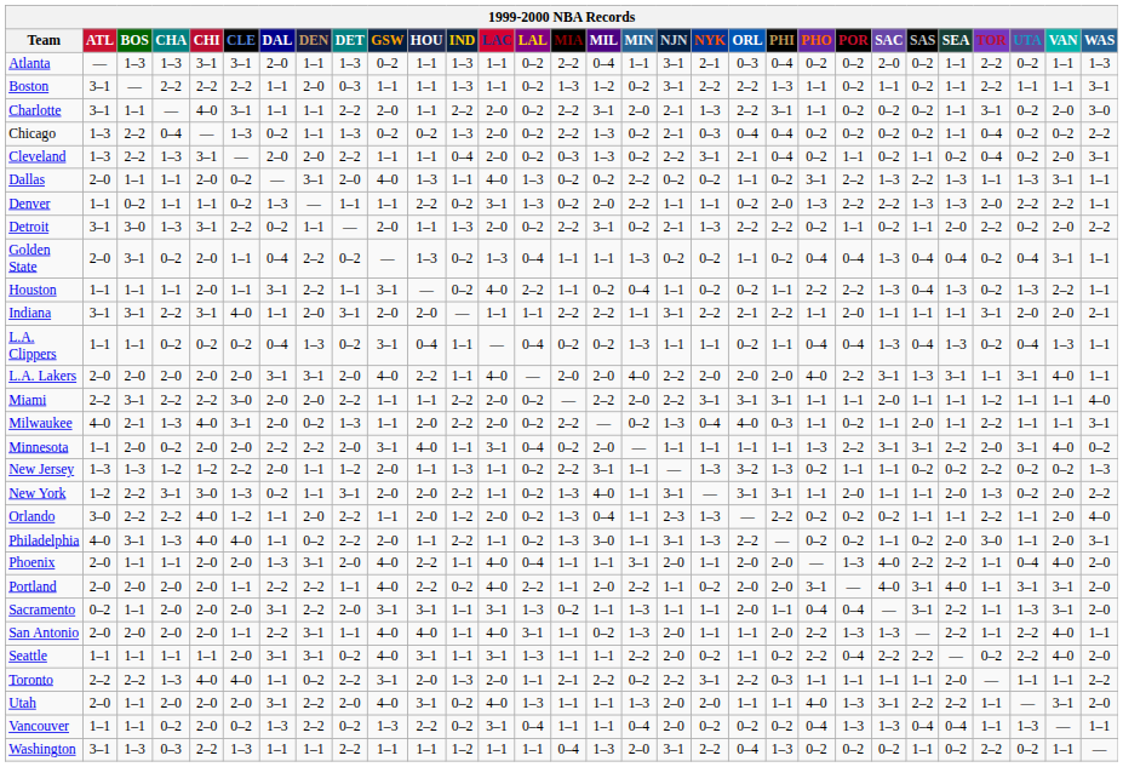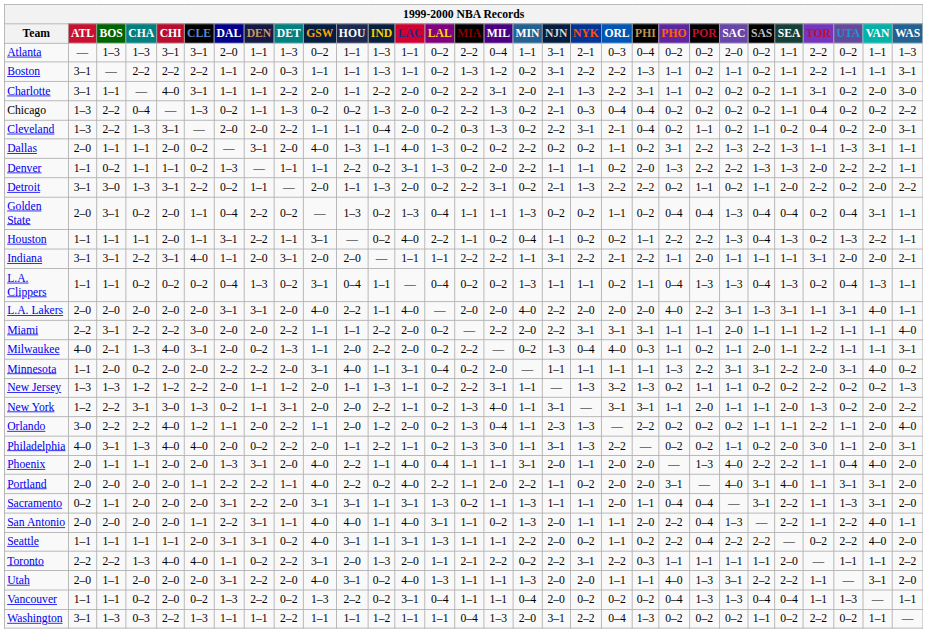 <table class="wikitable" style="font-size:90%; text-align:center;">
 <tr>
 <th colspan=30>1999-2000 NBA Records</th>
 </tr>
 <tr>
 <th width=100>Team</th>
 <th style="background:#CA102F;color:#FFFFFF;width=35">ATL</th>
 <th style="background:#006400;color:#FFFFFF;width=35">BOS</th>
 <th style="background:#008080;color:#FFFFFF;width=35">CHA</th>
 <th style="background:#BA0C2F;color:#FFFFFF;width=35">CHI</th>
 <th style="background:#000000;color:#5787DC;width=35">CLE</th>
 <th style="background:#00008B;color:#FFFFFF;width=35">DAL</th>
 <th style="background:#141A44;color:#C69966;width=35">DEN</th>
 <th style="background:#008080;color:#FFFFFF;width=35">DET</th>
 <th style="background:#031E41;color:#FEA302;width=35">GSW</th>
 <th style="background:#1D2951;color:#FFFFFF;width=35">HOU</th>
 <th style="background:#081F3F;color:#FDCC04;width=35">IND</th>
 <th style="background:#D40032;color:#1A2E8B;width=35">LAC</th>
 <th style="background:#800080;color:#FFD700;width=35">LAL</th>
 <th style="background:#000000;color:#8B0000;width=35">MIA</th>
 <th style="background:#4B0082;color:#FFFFFF;width=35">MIL</th>
 <th style="background:#236192;color:#FFFFFF;width=35">MIN</th>
 <th style="background:#031E41;color:#CED5DD;width=35">NJN</th>
 <th style="background:#003593;color:#FF4F03;width=35">NYK</th>
 <th style="background:#0056B5;color:#FFFFFF;width=35">ORL</th>
 <th style="background:#000000;color:#BB9754;width=35">PHI</th>
 <th style="background:#5F24A0;color:#FF6303;width=35">PHO</th>
 <th style="background:#000000;color:#C90F2E;width=35">POR</th>
 <th style="background:#6846A8;color:#FFFFFF;width=35">SAC</th>
 <th style="background:#000000;color:#C0C0C0;width=35">SAS</th>
 <th style="background:#173F36;color:#FFFFFF;width=35">SEA</th>
 <th style="background:#7436BF;color:#BE0F34;width=35">TOR</th>
 <th style="background:#644A9C;color:#149BC7;width=35">UTA</th>
 <th style="background:#00B2AA;color:#FFFFFF;width=35">VAN</th>
 <th style="background:#236192;color:#FFFFFF;width=35">WAS</th>
 </tr>
 <tr>
 <td style="text-align:left;"><a href='#'>Atlanta</a></td>
 <td>—</td>
 <td>1–3</td>
 <td>1–3</td>
 <td>3–1</td>
 <td>3–1</td>
 <td>2–0</td>
 <td>1–1</td>
 <td>1–3</td>
 <td>0–2</td>
 <td>1–1</td>
 <td>1–3</td>
 <td>1–1</td>
 <td>0–2</td>
 <td>2–2</td>
 <td>0–4</td>
 <td>1–1</td>
 <td>3–1</td>
 <td>2–1</td>
 <td>0–3</td>
 <td>0–4</td>
 <td>0–2</td>
 <td>0–2</td>
 <td>2–0</td>
 <td>0–2</td>
 <td>1–1</td>
 <td>2–2</td>
 <td>0–2</td>
 <td>1–1</td>
 <td>1–3</td>
 </tr>
 <tr>
 <td style="text-align:left;"><a href='#'>Boston</a></td>
 <td>3–1</td>
 <td>—</td>
 <td>2–2</td>
 <td>2–2</td>
 <td>2–2</td>
 <td>1–1</td>
 <td>2–0</td>
 <td>0–3</td>
 <td>1–1</td>
 <td>1–1</td>
 <td>1–3</td>
 <td>1–1</td>
 <td>0–2</td>
 <td>1–3</td>
 <td>1–2</td>
 <td>0–2</td>
 <td>3–1</td>
 <td>2–2</td>
 <td>2–2</td>
 <td>1–3</td>
 <td>1–1</td>
 <td>0–2</td>
 <td>1–1</td>
 <td>0–2</td>
 <td>1–1</td>
 <td>2–2</td>
 <td>1–1</td>
 <td>1–1</td>
 <td>3–1</td>
 </tr>
 <tr>
 <td style="text-align:left;"><a href='#'>Charlotte</a></td>
 <td>3–1</td>
 <td>1–1</td>
 <td>—</td>
 <td>4–0</td>
 <td>3–1</td>
 <td>1–1</td>
 <td>1–1</td>
 <td>2–2</td>
 <td>2–0</td>
 <td>1–1</td>
 <td>2–2</td>
 <td>2–0</td>
 <td>0–2</td>
 <td>2–2</td>
 <td>3–1</td>
 <td>2–0</td>
 <td>2–1</td>
 <td>1–3</td>
 <td>2–2</td>
 <td>3–1</td>
 <td>1–1</td>
 <td>0–2</td>
 <td>0–2</td>
 <td>0–2</td>
 <td>1–1</td>
 <td>3–1</td>
 <td>0–2</td>
 <td>2–0</td>
 <td>3–0</td>
 </tr>
 <tr>
 <td style="text-align:left;">Chicago</td>
 <td>1–3</td>
 <td>2–2</td>
 <td>0–4</td>
 <td>—</td>
 <td>1–3</td>
 <td>0–2</td>
 <td>1–1</td>
 <td>1–3</td>
 <td>0–2</td>
 <td>0–2</td>
 <td>1–3</td>
 <td>2–0</td>
 <td>0–2</td>
 <td>2–2</td>
 <td>1–3</td>
 <td>0–2</td>
 <td>2–1</td>
 <td>0–3</td>
 <td>0–4</td>
 <td>0–4</td>
 <td>0–2</td>
 <td>0–2</td>
 <td>0–2</td>
 <td>0–2</td>
 <td>1–1</td>
 <td>0–4</td>
 <td>0–2</td>
 <td>0–2</td>
 <td>2–2</td>
 </tr>
 <tr>
 <td style="text-align:left;"><a href='#'>Cleveland</a></td>
 <td>1–3</td>
 <td>2–2</td>
 <td>1–3</td>
 <td>3–1</td>
 <td>—</td>
 <td>2–0</td>
 <td>2–0</td>
 <td>2–2</td>
 <td>1–1</td>
 <td>1–1</td>
 <td>0–4</td>
 <td>2–0</td>
 <td>0–2</td>
 <td>0–3</td>
 <td>1–3</td>
 <td>0–2</td>
 <td>2–2</td>
 <td>3–1</td>
 <td>2–1</td>
 <td>0–4</td>
 <td>0–2</td>
 <td>1–1</td>
 <td>0–2</td>
 <td>1–1</td>
 <td>0–2</td>
 <td>0–4</td>
 <td>0–2</td>
 <td>2–0</td>
 <td>3–1</td>
 </tr>
 <tr>
 <td style="text-align:left;"><a href='#'>Dallas</a></td>
 <td>2–0</td>
 <td>1–1</td>
 <td>1–1</td>
 <td>2–0</td>
 <td>0–2</td>
 <td>—</td>
 <td>3–1</td>
 <td>2–0</td>
 <td>4–0</td>
 <td>1–3</td>
 <td>1–1</td>
 <td>4–0</td>
 <td>1–3</td>
 <td>0–2</td>
 <td>0–2</td>
 <td>2–2</td>
 <td>0–2</td>
 <td>0–2</td>
 <td>1–1</td>
 <td>0–2</td>
 <td>3–1</td>
 <td>2–2</td>
 <td>1–3</td>
 <td>2–2</td>
 <td>1–3</td>
 <td>1–1</td>
 <td>1–3</td>
 <td>3–1</td>
 <td>1–1</td>
 </tr>
 <tr>
 <td style="text-align:left;"><a href='#'>Denver</a></td>
 <td>1–1</td>
 <td>0–2</td>
 <td>1–1</td>
 <td>1–1</td>
 <td>0–2</td>
 <td>1–3</td>
 <td>—</td>
 <td>1–1</td>
 <td>1–1</td>
 <td>2–2</td>
 <td>0–2</td>
 <td>3–1</td>
 <td>1–3</td>
 <td>0–2</td>
 <td>2–0</td>
 <td>2–2</td>
 <td>1–1</td>
 <td>1–1</td>
 <td>0–2</td>
 <td>2–0</td>
 <td>1–3</td>
 <td>2–2</td>
 <td>2–2</td>
 <td>1–3</td>
 <td>1–3</td>
 <td>2–0</td>
 <td>2–2</td>
 <td>2–2</td>
 <td>1–1</td>
 </tr>
 <tr>
 <td style="text-align:left;"><a href='#'>Detroit</a></td>
 <td>3–1</td>
 <td>3–0</td>
 <td>1–3</td>
 <td>3–1</td>
 <td>2–2</td>
 <td>0–2</td>
 <td>1–1</td>
 <td>—</td>
 <td>2–0</td>
 <td>1–1</td>
 <td>1–3</td>
 <td>2–0</td>
 <td>0–2</td>
 <td>2–2</td>
 <td>3–1</td>
 <td>0–2</td>
 <td>2–1</td>
 <td>1–3</td>
 <td>2–2</td>
 <td>2–2</td>
 <td>0–2</td>
 <td>1–1</td>
 <td>0–2</td>
 <td>1–1</td>
 <td>2–0</td>
 <td>2–2</td>
 <td>0–2</td>
 <td>2–0</td>
 <td>2–2</td>
 </tr>
 <tr>
 <td style="text-align:left;"><a href='#'>Golden State</a></td>
 <td>2–0</td>
 <td>3–1</td>
 <td>0–2</td>
 <td>2–0</td>
 <td>1–1</td>
 <td>0–4</td>
 <td>2–2</td>
 <td>0–2</td>
 <td>—</td>
 <td>1–3</td>
 <td>0–2</td>
 <td>1–3</td>
 <td>0–4</td>
 <td>1–1</td>
 <td>1–1</td>
 <td>1–3</td>
 <td>0–2</td>
 <td>0–2</td>
 <td>1–1</td>
 <td>0–2</td>
 <td>0–4</td>
 <td>0–4</td>
 <td>1–3</td>
 <td>0–4</td>
 <td>0–4</td>
 <td>0–2</td>
 <td>0–4</td>
 <td>3–1</td>
 <td>1–1</td>
 </tr>
 <tr>
 <td style="text-align:left;"><a href='#'>Houston</a></td>
 <td>1–1</td>
 <td>1–1</td>
 <td>1–1</td>
 <td>2–0</td>
 <td>1–1</td>
 <td>3–1</td>
 <td>2–2</td>
 <td>1–1</td>
 <td>3–1</td>
 <td>—</td>
 <td>0–2</td>
 <td>4–0</td>
 <td>2–2</td>
 <td>1–1</td>
 <td>0–2</td>
 <td>0–4</td>
 <td>1–1</td>
 <td>0–2</td>
 <td>0–2</td>
 <td>1–1</td>
 <td>2–2</td>
 <td>2–2</td>
 <td>1–3</td>
 <td>0–4</td>
 <td>1–3</td>
 <td>0–2</td>
 <td>1–3</td>
 <td>2–2</td>
 <td>1–1</td>
 </tr>
 <tr>
 <td style="text-align:left;"><a href='#'>Indiana</a></td>
 <td>3–1</td>
 <td>3–1</td>
 <td>2–2</td>
 <td>3–1</td>
 <td>4–0</td>
 <td>1–1</td>
 <td>2–0</td>
 <td>3–1</td>
 <td>2–0</td>
 <td>2–0</td>
 <td>—</td>
 <td>1–1</td>
 <td>1–1</td>
 <td>2–2</td>
 <td>2–2</td>
 <td>1–1</td>
 <td>3–1</td>
 <td>2–2</td>
 <td>2–1</td>
 <td>2–2</td>
 <td>1–1</td>
 <td>2–0</td>
 <td>1–1</td>
 <td>1–1</td>
 <td>1–1</td>
 <td>3–1</td>
 <td>2–0</td>
 <td>2–0</td>
 <td>2–1</td>
 </tr>
 <tr>
 <td style="text-align:left;"><a href='#'>L.A. Clippers</a></td>
 <td>1–1</td>
 <td>1–1</td>
 <td>0–2</td>
 <td>0–2</td>
 <td>0–2</td>
 <td>0–4</td>
 <td>1–3</td>
 <td>0–2</td>
 <td>3–1</td>
 <td>0–4</td>
 <td>1–1</td>
 <td>—</td>
 <td>0–4</td>
 <td>0–2</td>
 <td>0–2</td>
 <td>1–3</td>
 <td>1–1</td>
 <td>1–1</td>
 <td>0–2</td>
 <td>1–1</td>
 <td>0–4</td>
-<td>0–4</td>
+<td>1–3</td>
 <td>1–3</td>
 <td>0–4</td>
 <td>1–3</td>
 <td>0–2</td>
 <td>0–4</td>
 <td>1–3</td>
 <td>1–1</td>
 </tr>
 <tr>
 <td style="text-align:left;"><a href='#'>L.A. Lakers</a></td>
 <td>2–0</td>
 <td>2–0</td>
 <td>2–0</td>
 <td>2–0</td>
 <td>2–0</td>
 <td>3–1</td>
 <td>3–1</td>
 <td>2–0</td>
 <td>4–0</td>
 <td>2–2</td>
 <td>1–1</td>
 <td>4–0</td>
 <td>—</td>
 <td>2–0</td>
 <td>2–0</td>
 <td>4–0</td>
 <td>2–2</td>
 <td>2–0</td>
 <td>2–0</td>
 <td>2–0</td>
 <td>4–0</td>
 <td>2–2</td>
 <td>3–1</td>
 <td>1–3</td>
 <td>3–1</td>
 <td>1–1</td>
 <td>3–1</td>
 <td>4–0</td>
 <td>1–1</td>
 </tr>
 <tr>
 <td style="text-align:left;"><a href='#'>Miami</a></td>
 <td>2–2</td>
 <td>3–1</td>
 <td>2–2</td>
 <td>2–2</td>
 <td>3–0</td>
 <td>2–0</td>
 <td>2–0</td>
 <td>2–2</td>
 <td>1–1</td>
 <td>1–1</td>
 <td>2–2</td>
 <td>2–0</td>
 <td>0–2</td>
 <td>—</td>
 <td>2–2</td>
 <td>2–0</td>
 <td>2–2</td>
 <td>3–1</td>
 <td>3–1</td>
 <td>3–1</td>
 <td>1–1</td>
 <td>1–1</td>
 <td>2–0</td>
 <td>1–1</td>
 <td>1–1</td>
 <td>1–2</td>
 <td>1–1</td>
 <td>1–1</td>
 <td>4–0</td>
 </tr>
 <tr>
 <td style="text-align:left;"><a href='#'>Milwaukee</a></td>
 <td>4–0</td>
 <td>2–1</td>
 <td>1–3</td>
 <td>4–0</td>
 <td>3–1</td>
 <td>2–0</td>
 <td>0–2</td>
 <td>1–3</td>
 <td>1–1</td>
 <td>2–0</td>
 <td>2–2</td>
 <td>2–0</td>
 <td>0–2</td>
 <td>2–2</td>
 <td>—</td>
 <td>0–2</td>
 <td>1–3</td>
 <td>0–4</td>
 <td>4–0</td>
 <td>0–3</td>
 <td>1–1</td>
 <td>0–2</td>
 <td>1–1</td>
 <td>2–0</td>
 <td>1–1</td>
 <td>2–2</td>
 <td>1–1</td>
 <td>1–1</td>
 <td>3–1</td>
 </tr>
 <tr>
 <td style="text-align:left;"><a href='#'>Minnesota</a></td>
 <td>1–1</td>
 <td>2–0</td>
 <td>0–2</td>
 <td>2–0</td>
 <td>2–0</td>
 <td>2–2</td>
 <td>2–2</td>
 <td>2–0</td>
 <td>3–1</td>
 <td>4–0</td>
 <td>1–1</td>
 <td>3–1</td>
 <td>0–4</td>
 <td>0–2</td>
 <td>2–0</td>
 <td>—</td>
 <td>1–1</td>
 <td>1–1</td>
 <td>1–1</td>
 <td>1–1</td>
 <td>1–3</td>
 <td>2–2</td>
 <td>3–1</td>
 <td>3–1</td>
 <td>2–2</td>
 <td>2–0</td>
 <td>3–1</td>
 <td>4–0</td>
 <td>0–2</td>
 </tr>
 <tr>
 <td style="text-align:left;"><a href='#'>New Jersey</a></td>
 <td>1–3</td>
 <td>1–3</td>
 <td>1–2</td>
 <td>1–2</td>
 <td>2–2</td>
 <td>2–0</td>
 <td>1–1</td>
 <td>1–2</td>
 <td>2–0</td>
 <td>1–1</td>
 <td>1–3</td>
 <td>1–1</td>
 <td>0–2</td>
 <td>2–2</td>
 <td>3–1</td>
 <td>1–1</td>
 <td>—</td>
 <td>1–3</td>
 <td>3–2</td>
 <td>1–3</td>
 <td>0–2</td>
 <td>1–1</td>
 <td>1–1</td>
 <td>0–2</td>
 <td>0–2</td>
 <td>2–2</td>
 <td>0–2</td>
 <td>0–2</td>
 <td>1–3</td>
 </tr>
 <tr>
 <td style="text-align:left;"><a href='#'>New York</a></td>
 <td>1–2</td>
 <td>2–2</td>
 <td>3–1</td>
 <td>3–0</td>
 <td>1–3</td>
 <td>0–2</td>
 <td>1–1</td>
 <td>3–1</td>
 <td>2–0</td>
 <td>2–0</td>
 <td>2–2</td>
 <td>1–1</td>
 <td>0–2</td>
 <td>1–3</td>
 <td>4–0</td>
 <td>1–1</td>
 <td>3–1</td>
 <td>—</td>
 <td>3–1</td>
 <td>3–1</td>
 <td>1–1</td>
 <td>2–0</td>
 <td>1–1</td>
 <td>1–1</td>
 <td>2–0</td>
 <td>1–3</td>
 <td>0–2</td>
 <td>2–0</td>
 <td>2–2</td>
 </tr>
 <tr>
 <td style="text-align:left;"><a href='#'>Orlando</a></td>
 <td>3–0</td>
 <td>2–2</td>
 <td>2–2</td>
 <td>4–0</td>
 <td>1–2</td>
 <td>1–1</td>
 <td>2–0</td>
 <td>2–2</td>
 <td>1–1</td>
 <td>2–0</td>
 <td>1–2</td>
 <td>2–0</td>
 <td>0–2</td>
 <td>1–3</td>
 <td>0–4</td>
 <td>1–1</td>
 <td>2–3</td>
 <td>1–3</td>
 <td>—</td>
 <td>2–2</td>
 <td>0–2</td>
 <td>0–2</td>
 <td>0–2</td>
 <td>1–1</td>
 <td>1–1</td>
 <td>2–2</td>
 <td>1–1</td>
 <td>2–0</td>
 <td>4–0</td>
 </tr>
 <tr>
 <td style="text-align:left;"><a href='#'>Philadelphia</a></td>
 <td>4–0</td>
 <td>3–1</td>
 <td>1–3</td>
 <td>4–0</td>
 <td>4–0</td>
-<td>1–1</td>
+<td>2–0</td>
 <td>0–2</td>
 <td>2–2</td>
 <td>2–0</td>
 <td>1–1</td>
 <td>2–2</td>
 <td>1–1</td>
 <td>0–2</td>
 <td>1–3</td>
 <td>3–0</td>
 <td>1–1</td>
 <td>3–1</td>
 <td>1–3</td>
 <td>2–2</td>
 <td>—</td>
 <td>0–2</td>
 <td>0–2</td>
 <td>1–1</td>
 <td>0–2</td>
 <td>2–0</td>
 <td>3–0</td>
 <td>1–1</td>
 <td>2–0</td>
 <td>3–1</td>
 </tr>
 <tr>
 <td style="text-align:left;"><a href='#'>Phoenix</a></td>
 <td>2–0</td>
 <td>1–1</td>
 <td>1–1</td>
 <td>2–0</td>
 <td>2–0</td>
 <td>1–3</td>
 <td>3–1</td>
 <td>2–0</td>
 <td>4–0</td>
 <td>2–2</td>
 <td>1–1</td>
 <td>4–0</td>
 <td>0–4</td>
 <td>1–1</td>
 <td>1–1</td>
 <td>3–1</td>
 <td>2–0</td>
 <td>1–1</td>
 <td>2–0</td>
 <td>2–0</td>
 <td>—</td>
 <td>1–3</td>
 <td>4–0</td>
 <td>2–2</td>
 <td>2–2</td>
 <td>1–1</td>
 <td>0–4</td>
 <td>4–0</td>
 <td>2–0</td>
 </tr>
 <tr>
 <td style="text-align:left;"><a href='#'>Portland</a></td>
 <td>2–0</td>
 <td>2–0</td>
 <td>2–0</td>
 <td>2–0</td>
 <td>1–1</td>
 <td>2–2</td>
 <td>2–2</td>
 <td>1–1</td>
 <td>4–0</td>
 <td>2–2</td>
 <td>0–2</td>
 <td>4–0</td>
 <td>2–2</td>
 <td>1–1</td>
 <td>2–0</td>
 <td>2–2</td>
 <td>1–1</td>
 <td>0–2</td>
 <td>2–0</td>
 <td>2–0</td>
 <td>3–1</td>
 <td>—</td>
 <td>4–0</td>
 <td>3–1</td>
 <td>4–0</td>
 <td>1–1</td>
 <td>3–1</td>
 <td>3–1</td>
 <td>2–0</td>
 </tr>
 <tr>
 <td style="text-align:left;"><a href='#'>Sacramento</a></td>
 <td>0–2</td>
 <td>1–1</td>
 <td>2–0</td>
 <td>2–0</td>
 <td>2–0</td>
 <td>3–1</td>
 <td>2–2</td>
 <td>2–0</td>
 <td>3–1</td>
 <td>3–1</td>
 <td>1–1</td>
 <td>3–1</td>
 <td>1–3</td>
 <td>0–2</td>
 <td>1–1</td>
 <td>1–3</td>
 <td>1–1</td>
 <td>1–1</td>
 <td>2–0</td>
 <td>1–1</td>
 <td>0–4</td>
 <td>0–4</td>
 <td>—</td>
 <td>3–1</td>
 <td>2–2</td>
 <td>1–1</td>
 <td>1–3</td>
 <td>3–1</td>
 <td>2–0</td>
 </tr>
 <tr>
 <td style="text-align:left;"><a href='#'>San Antonio</a></td>
 <td>2–0</td>
 <td>2–0</td>
 <td>2–0</td>
 <td>2–0</td>
 <td>1–1</td>
 <td>2–2</td>
 <td>3–1</td>
 <td>1–1</td>
 <td>4–0</td>
 <td>4–0</td>
 <td>1–1</td>
 <td>4–0</td>
 <td>3–1</td>
 <td>1–1</td>
 <td>0–2</td>
 <td>1–3</td>
 <td>2–0</td>
 <td>1–1</td>
 <td>1–1</td>
 <td>2–0</td>
 <td>2–2</td>
-<td>1–3</td>
+<td>0–4</td>
 <td>1–3</td>
 <td>—</td>
 <td>2–2</td>
 <td>1–1</td>
 <td>2–2</td>
 <td>4–0</td>
 <td>1–1</td>
 </tr>
 <tr>
 <td style="text-align:left;"><a href='#'>Seattle</a></td>
 <td>1–1</td>
 <td>1–1</td>
 <td>1–1</td>
 <td>1–1</td>
 <td>2–0</td>
 <td>3–1</td>
 <td>3–1</td>
 <td>0–2</td>
 <td>4–0</td>
 <td>3–1</td>
 <td>1–1</td>
 <td>3–1</td>
 <td>1–3</td>
 <td>1–1</td>
 <td>1–1</td>
 <td>2–2</td>
 <td>2–0</td>
 <td>0–2</td>
 <td>1–1</td>
 <td>0–2</td>
 <td>2–2</td>
 <td>0–4</td>
 <td>2–2</td>
 <td>2–2</td>
 <td>—</td>
 <td>0–2</td>
 <td>2–2</td>
 <td>4–0</td>
 <td>2–0</td>
 </tr>
 <tr>
 <td style="text-align:left;"><a href='#'>Toronto</a></td>
 <td>2–2</td>
 <td>2–2</td>
 <td>1–3</td>
 <td>4–0</td>
 <td>4–0</td>
 <td>1–1</td>
 <td>0–2</td>
 <td>2–2</td>
 <td>3–1</td>
 <td>2–0</td>
 <td>1–3</td>
 <td>2–0</td>
 <td>1–1</td>
 <td>2–1</td>
 <td>2–2</td>
 <td>0–2</td>
 <td>2–2</td>
 <td>3–1</td>
 <td>2–2</td>
 <td>0–3</td>
 <td>1–1</td>
 <td>1–1</td>
 <td>1–1</td>
 <td>1–1</td>
 <td>2–0</td>
 <td>—</td>
 <td>1–1</td>
 <td>1–1</td>
 <td>2–2</td>
 </tr>
 <tr>
 <td style="text-align:left;"><a href='#'>Utah</a></td>
 <td>2–0</td>
 <td>1–1</td>
 <td>2–0</td>
 <td>2–0</td>
 <td>2–0</td>
 <td>3–1</td>
 <td>2–2</td>
 <td>2–0</td>
 <td>4–0</td>
 <td>3–1</td>
 <td>0–2</td>
 <td>4–0</td>
 <td>1–3</td>
 <td>1–1</td>
 <td>1–1</td>
 <td>1–3</td>
 <td>2–0</td>
 <td>2–0</td>
 <td>1–1</td>
 <td>1–1</td>
 <td>4–0</td>
 <td>1–3</td>
 <td>3–1</td>
 <td>2–2</td>
 <td>2–2</td>
 <td>1–1</td>
 <td>—</td>
 <td>3–1</td>
 <td>2–0</td>
 </tr>
 <tr>
 <td style="text-align:left;"><a href='#'>Vancouver</a></td>
 <td>1–1</td>
 <td>1–1</td>
 <td>0–2</td>
 <td>2–0</td>
 <td>0–2</td>
 <td>1–3</td>
 <td>2–2</td>
 <td>0–2</td>
 <td>1–3</td>
 <td>2–2</td>
 <td>0–2</td>
 <td>3–1</td>
 <td>0–4</td>
 <td>1–1</td>
 <td>1–1</td>
 <td>0–4</td>
 <td>2–0</td>
 <td>0–2</td>
 <td>0–2</td>
 <td>0–2</td>
 <td>0–4</td>
 <td>1–3</td>
 <td>1–3</td>
 <td>0–4</td>
 <td>0–4</td>
 <td>1–1</td>
 <td>1–3</td>
 <td>—</td>
 <td>1–1</td>
 </tr>
 <tr>
 <td style="text-align:left;"><a href='#'>Washington</a></td>
 <td>3–1</td>
 <td>1–3</td>
 <td>0–3</td>
 <td>2–2</td>
 <td>1–3</td>
 <td>1–1</td>
 <td>1–1</td>
 <td>2–2</td>
 <td>1–1</td>
 <td>1–1</td>
 <td>1–2</td>
 <td>1–1</td>
 <td>1–1</td>
 <td>0–4</td>
 <td>1–3</td>
 <td>2–0</td>
 <td>3–1</td>
 <td>2–2</td>
 <td>0–4</td>
 <td>1–3</td>
 <td>0–2</td>
 <td>0–2</td>
 <td>0–2</td>
 <td>1–1</td>
 <td>0–2</td>
 <td>2–2</td>
 <td>0–2</td>
 <td>1–1</td>
 <td>—</td>
 </tr>
 </table>
